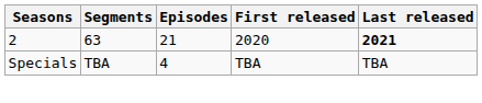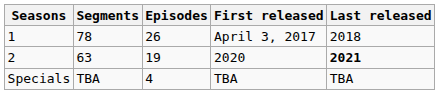 <table class="wikitable">
 <tr>
 <th>Seasons</th>
 <th>Segments</th>
 <th>Episodes</th>
 <th>First released</th>
 <th>Last  released</th>
 </tr>
 <tr>
+<td>1</td>
+<td>78</td>
+<td>26</td>
+<td>April 3, 2017</td>
+<td>2018</td>
+</tr>
+<tr>
 <td>2</td>
 <td>63</td>
-<td>21</td>
+<td>19</td>
 <td>2020</td>
 <td><strong>2021</strong></td>
 </tr>
 <tr>
 <td>Specials</td>
 <td>TBA</td>
 <td>4</td>
 <td>TBA</td>
 <td>TBA</td>
 </tr>
 </table>
